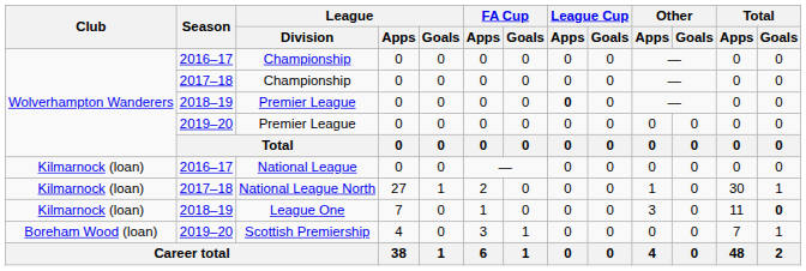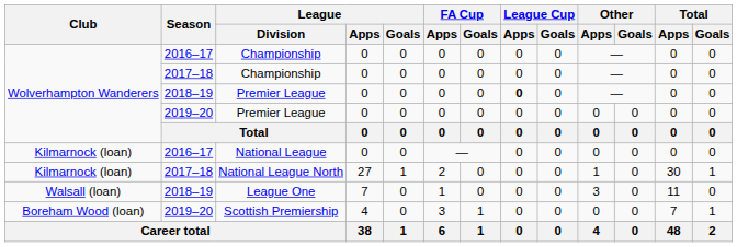 <table class=wikitable style=text-align:center>
 <tr>
 <th rowspan=2>Club</th>
 <th rowspan=2>Season</th>
 <th colspan=3>League</th>
 <th colspan=2><a href='#'>FA Cup</a></th>
 <th colspan=2><a href='#'>League Cup</a></th>
 <th colspan=2>Other</th>
 <th colspan=2>Total</th>
 </tr>
 <tr>
 <th>Division</th>
 <th>Apps</th>
 <th>Goals</th>
 <th>Apps</th>
 <th>Goals</th>
 <th>Apps</th>
 <th>Goals</th>
 <th>Apps</th>
 <th>Goals</th>
 <th>Apps</th>
 <th>Goals</th>
 </tr>
 <tr>
 <td rowspan=5><a href='#'>Wolverhampton Wanderers</a></td>
 <td><a href='#'>2016–17</a></td>
 <td><a href='#'>Championship</a></td>
 <td>0</td>
 <td>0</td>
 <td>0</td>
 <td>0</td>
 <td>0</td>
 <td>0</td>
 <td colspan=2>—</td>
 <td>0</td>
 <td>0</td>
 </tr>
 <tr>
 <td><a href='#'>2017–18</a></td>
 <td>Championship</td>
 <td>0</td>
 <td>0</td>
 <td>0</td>
 <td>0</td>
 <td>0</td>
 <td>0</td>
 <td colspan=2>—</td>
 <td>0</td>
 <td>0</td>
 </tr>
 <tr>
 <td><a href='#'>2018–19</a></td>
 <td><a href='#'>Premier League</a></td>
 <td>0</td>
 <td>0</td>
 <td>0</td>
 <td>0</td>
 <td><strong>0</strong></td>
 <td>0</td>
 <td colspan=2>—</td>
 <td>0</td>
 <td>0</td>
 </tr>
 <tr>
 <td><a href='#'>2019–20</a></td>
 <td>Premier League</td>
 <td>0</td>
 <td>0</td>
 <td>0</td>
 <td>0</td>
 <td>0</td>
 <td>0</td>
 <td>0</td>
 <td>0</td>
 <td>0</td>
 <td>0</td>
 </tr>
 <tr>
 <th colspan=2>Total</th>
 <th>0</th>
 <th>0</th>
 <th>0</th>
 <th>0</th>
 <th>0</th>
 <th>0</th>
 <th>0</th>
 <th>0</th>
 <th>0</th>
 <th>0</th>
 </tr>
 <tr>
 <td><a href='#'>Kilmarnock</a> (loan)</td>
 <td><a href='#'>2016–17</a></td>
 <td><a href='#'>National League</a></td>
 <td>0</td>
 <td>0</td>
 <td colspan=2>—</td>
 <td>0</td>
 <td>0</td>
 <td>0</td>
 <td>0</td>
 <td>0</td>
 <td>0</td>
 </tr>
 <tr>
 <td><a href='#'>Kilmarnock</a> (loan)</td>
 <td><a href='#'>2017–18</a></td>
 <td><a href='#'>National League North</a></td>
 <td>27</td>
 <td>1</td>
 <td>2</td>
 <td>0</td>
 <td>0</td>
 <td>0</td>
 <td>1</td>
 <td>0</td>
 <td>30</td>
 <td>1</td>
 </tr>
 <tr>
-<td><a href='#'>Kilmarnock</a> (loan)</td>
+<td><a href='#'>Walsall</a> (loan)</td>
 <td><a href='#'>2018–19</a></td>
 <td><a href='#'>League One</a></td>
 <td>7</td>
 <td>0</td>
 <td>1</td>
 <td>0</td>
 <td>0</td>
 <td>0</td>
 <td>3</td>
 <td>0</td>
 <td>11</td>
-<td><strong>0</strong></td>
+<td>0</td>
 </tr>
 <tr>
 <td><a href='#'>Boreham Wood</a> (loan)</td>
 <td><a href='#'>2019–20</a></td>
 <td><a href='#'>Scottish Premiership</a></td>
 <td>4</td>
 <td>0</td>
 <td>3</td>
 <td>1</td>
 <td>0</td>
 <td>0</td>
 <td>0</td>
 <td>0</td>
 <td>7</td>
 <td>1</td>
 </tr>
 <tr>
 <th colspan=3>Career total</th>
 <th>38</th>
 <th>1</th>
 <th>6</th>
 <th>1</th>
 <th>0</th>
 <th>0</th>
 <th>4</th>
 <th>0</th>
 <th>48</th>
 <th>2</th>
 </tr>
 </table>
